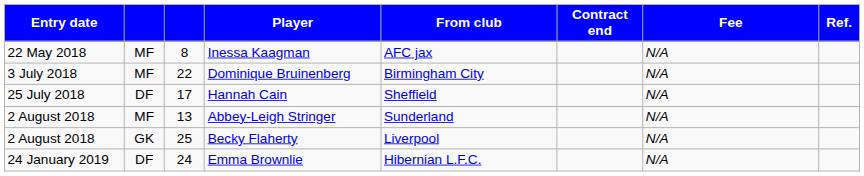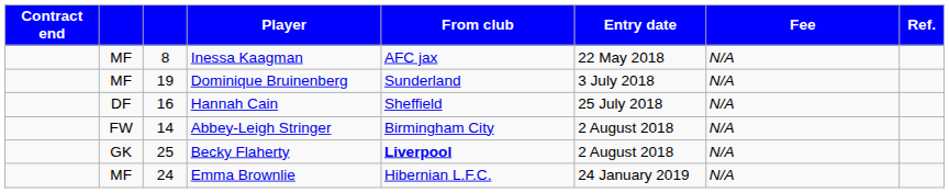 <table class="wikitable sortable">
 <tr>
-<th style="background:#00f; color:white;width:100pt"><strong>Entry date</strong></th>
+<th style="background:#00f; color:white;width:70pt"><strong>Contract end</strong></th>
 <th style="background:#00f; color:white;width:30pt"></th>
 <th style="background:#00f; color:white;width:30pt"></th>
 <th style="background:#00f; color:white;width:150pt"><strong>Player</strong></th>
 <th style="background:#00f; color:white;width:150pt"><strong>From club</strong></th>
-<th style="background:#00f; color:white;width:70pt"><strong>Contract end</strong></th>
+<th style="background:#00f; color:white;width:100pt"><strong>Entry date</strong></th>
 <th style="background:#00f; color:white;width:150pt"><strong>Fee</strong></th>
 <th style="background:#00f; color:white;width:30pt"><strong>Ref.</strong></th>
 </tr>
 <tr>
-<td>22 May 2018</td>
+<td style="text-align:center;"></td>
 <td style="text-align:center;">MF</td>
 <td style="text-align:center;">8</td>
 <td style="text-align:left;"> <a href='#'>Inessa Kaagman</a></td>
 <td style="text-align:left;"> <a href='#'>AFC jax</a></td>
-<td style="text-align:center;"></td>
+<td>22 May 2018</td>
 <td><em>N/A</em></td>
 <td></td>
 </tr>
 <tr>
+<td style="text-align:center;"></td>
+<td style="text-align:center;">MF</td>
+<td style="text-align:center;">19</td>
+<td style="text-align:left;"> <a href='#'>Dominique Bruinenberg</a></td>
+<td style="text-align:left;"> <a href='#'>Sunderland</a></td>
 <td>3 July 2018</td>
-<td style="text-align:center;">MF</td>
-<td style="text-align:center;">22</td>
-<td style="text-align:left;"> <a href='#'>Dominique Bruinenberg</a></td>
-<td style="text-align:left;"> <a href='#'>Birmingham City</a></td>
-<td style="text-align:center;"></td>
 <td><em>N/A</em></td>
 <td></td>
 </tr>
 <tr>
-<td>25 July 2018</td>
+<td style="text-align:center;"></td>
 <td style="text-align:center;">DF</td>
-<td style="text-align:center;">17</td>
+<td style="text-align:center;">16</td>
 <td style="text-align:left;"> <a href='#'>Hannah Cain</a></td>
 <td style="text-align:left;"> <a href='#'>Sheffield</a></td>
-<td style="text-align:center;"></td>
+<td>25 July 2018</td>
 <td><em>N/A</em></td>
 <td></td>
 </tr>
 <tr>
+<td style="text-align:center;"></td>
+<td style="text-align:center;">FW</td>
+<td style="text-align:center;">14</td>
+<td style="text-align:left;"> <a href='#'>Abbey-Leigh Stringer</a></td>
+<td style="text-align:left;"> <a href='#'>Birmingham City</a></td>
 <td>2 August 2018</td>
-<td style="text-align:center;">MF</td>
-<td style="text-align:center;">13</td>
-<td style="text-align:left;"> <a href='#'>Abbey-Leigh Stringer</a></td>
-<td style="text-align:left;"> <a href='#'>Sunderland</a></td>
-<td style="text-align:center;"></td>
 <td><em>N/A</em></td>
 <td></td>
 </tr>
 <tr>
-<td>2 August 2018</td>
+<td style="text-align:center;"></td>
 <td style="text-align:center;">GK</td>
 <td style="text-align:center;">25</td>
 <td style="text-align:left;"> <a href='#'>Becky Flaherty</a></td>
-<td style="text-align:left;"> <a href='#'>Liverpool</a></td>
-<td style="text-align:center;"></td>
+<td style="text-align:left;"><strong> <a href='#'>Liverpool</a></strong></td>
+<td>2 August 2018</td>
 <td><em>N/A</em></td>
 <td></td>
 </tr>
 <tr>
-<td>24 January 2019</td>
-<td style="text-align:center;">DF</td>
+<td style="text-align:center;"></td>
+<td style="text-align:center;">MF</td>
 <td style="text-align:center;">24</td>
 <td style="text-align:left;"> <a href='#'>Emma Brownlie</a></td>
 <td style="text-align:left;"> <a href='#'>Hibernian L.F.C.</a></td>
-<td style="text-align:center;"></td>
+<td>24 January 2019</td>
 <td><em>N/A</em></td>
 <td></td>
 </tr>
 </table>
